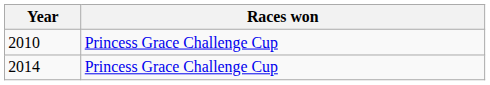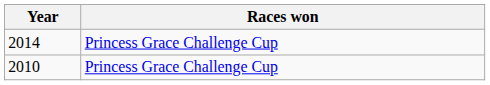 <table class="wikitable">
 <tr>
 <th width=70>Year</th>
 <th width=400>Races won</th>
 </tr>
 <tr>
+<td>2014</td>
+<td><a href='#'>Princess Grace Challenge Cup</a></td>
+</tr>
+<tr>
 <td>2010</td>
 <td><a href='#'>Princess Grace Challenge Cup</a></td>
 </tr>
-<tr>
-<td>2014</td>
-<td><a href='#'>Princess Grace Challenge Cup</a></td>
-</tr>
 </table>
